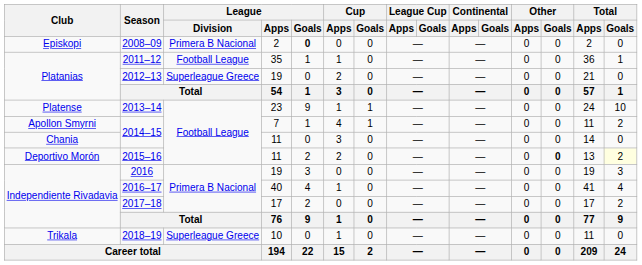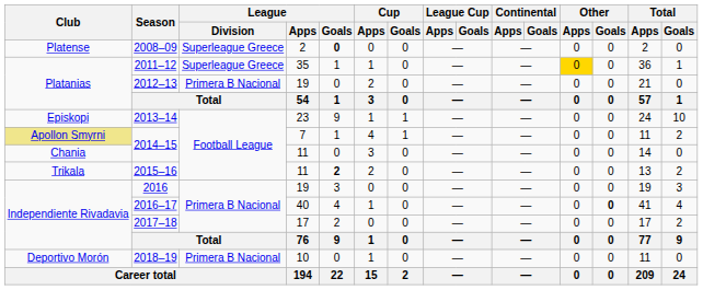 <table class="wikitable" style="text-align:center">
 <tr>
 <th rowspan="2">Club</th>
 <th rowspan="2">Season</th>
 <th colspan="3">League</th>
 <th colspan="2">Cup</th>
 <th colspan="2">League Cup</th>
 <th colspan="2">Continental</th>
 <th colspan="2">Other</th>
 <th colspan="2">Total</th>
 </tr>
 <tr>
 <th>Division</th>
 <th>Apps</th>
 <th>Goals</th>
 <th>Apps</th>
 <th>Goals</th>
 <th>Apps</th>
 <th>Goals</th>
 <th>Apps</th>
 <th>Goals</th>
 <th>Apps</th>
 <th>Goals</th>
 <th>Apps</th>
 <th>Goals</th>
 </tr>
 <tr>
-<td rowspan="1"><a href='#'>Episkopi</a></td>
+<td rowspan="1"><a href='#'>Platense</a></td>
 <td><a href='#'>2008–09</a></td>
-<td rowspan="1"><a href='#'>Primera B Nacional</a></td>
+<td rowspan="1"><a href='#'>Superleague Greece</a></td>
 <td>2</td>
 <td><strong>0</strong></td>
 <td>0</td>
 <td>0</td>
 <td colspan="2">—</td>
 <td colspan="2">—</td>
 <td>0</td>
 <td>0</td>
 <td>2</td>
 <td>0</td>
 </tr>
 <tr>
 <td rowspan="3"><a href='#'>Platanias</a></td>
 <td><a href='#'>2011–12</a></td>
-<td rowspan="1"><a href='#'>Football League</a></td>
+<td rowspan="1"><a href='#'>Superleague Greece</a></td>
 <td>35</td>
 <td>1</td>
 <td>1</td>
 <td>0</td>
 <td colspan="2">—</td>
 <td colspan="2">—</td>
-<td>0</td>
+<td style="background: gold;">0</td>
 <td>0</td>
 <td>36</td>
 <td>1</td>
 </tr>
 <tr>
 <td><a href='#'>2012–13</a></td>
-<td rowspan="1"><a href='#'>Superleague Greece</a></td>
+<td rowspan="1"><a href='#'>Primera B Nacional</a></td>
 <td>19</td>
 <td>0</td>
 <td>2</td>
 <td>0</td>
 <td colspan="2">—</td>
 <td colspan="2">—</td>
 <td>0</td>
 <td>0</td>
 <td>21</td>
 <td>0</td>
 </tr>
 <tr>
 <th colspan="2">Total</th>
 <th>54</th>
 <th>1</th>
 <th>3</th>
 <th>0</th>
 <th colspan="2">—</th>
 <th colspan="2">—</th>
 <th>0</th>
 <th>0</th>
 <th>57</th>
 <th>1</th>
 </tr>
 <tr>
-<td rowspan="1"><a href='#'>Platense</a></td>
+<td rowspan="1"><a href='#'>Episkopi</a></td>
 <td><a href='#'>2013–14</a></td>
 <td rowspan="4"><a href='#'>Football League</a></td>
 <td>23</td>
 <td>9</td>
 <td>1</td>
 <td>1</td>
 <td colspan="2">—</td>
 <td colspan="2">—</td>
 <td>0</td>
 <td>0</td>
 <td>24</td>
 <td>10</td>
 </tr>
 <tr>
-<td rowspan="1"><a href='#'>Apollon Smyrni</a></td>
+<td rowspan="1" style="background: khaki;"><a href='#'>Apollon Smyrni</a></td>
 <td rowspan="2"><a href='#'>2014–15</a></td>
 <td>7</td>
 <td>1</td>
 <td>4</td>
 <td>1</td>
 <td colspan="2">—</td>
 <td colspan="2">—</td>
 <td>0</td>
 <td>0</td>
 <td>11</td>
 <td>2</td>
 </tr>
 <tr>
 <td rowspan="1"><a href='#'>Chania</a></td>
 <td>11</td>
 <td>0</td>
 <td>3</td>
 <td>0</td>
 <td colspan="2">—</td>
 <td colspan="2">—</td>
 <td>0</td>
 <td>0</td>
 <td>14</td>
 <td>0</td>
 </tr>
 <tr>
-<td rowspan="1"><a href='#'>Deportivo Morón</a></td>
+<td rowspan="1"><a href='#'>Trikala</a></td>
 <td><a href='#'>2015–16</a></td>
 <td>11</td>
-<td>2</td>
+<td><strong>2</strong></td>
 <td>2</td>
 <td>0</td>
 <td colspan="2">—</td>
 <td colspan="2">—</td>
 <td>0</td>
-<td><strong>0</strong></td>
+<td>0</td>
 <td>13</td>
-<td style="background: lightyellow;">2</td>
+<td>2</td>
 </tr>
 <tr>
 <td rowspan="4"><a href='#'>Independiente Rivadavia</a></td>
 <td><a href='#'>2016</a></td>
 <td rowspan="3"><a href='#'>Primera B Nacional</a></td>
 <td>19</td>
 <td>3</td>
 <td>0</td>
 <td>0</td>
 <td colspan="2">—</td>
 <td colspan="2">—</td>
 <td>0</td>
 <td>0</td>
 <td>19</td>
 <td>3</td>
 </tr>
 <tr>
 <td><a href='#'>2016–17</a></td>
 <td>40</td>
 <td>4</td>
 <td>1</td>
 <td>0</td>
 <td colspan="2">—</td>
 <td colspan="2">—</td>
 <td>0</td>
-<td>0</td>
+<td><strong>0</strong></td>
 <td>41</td>
 <td>4</td>
 </tr>
 <tr>
 <td><a href='#'>2017–18</a></td>
 <td>17</td>
 <td>2</td>
 <td>0</td>
 <td>0</td>
 <td colspan="2">—</td>
 <td colspan="2">—</td>
 <td>0</td>
 <td>0</td>
 <td>17</td>
 <td>2</td>
 </tr>
 <tr>
 <th colspan="2">Total</th>
 <th>76</th>
 <th>9</th>
 <th>1</th>
 <th>0</th>
 <th colspan="2">—</th>
 <th colspan="2">—</th>
 <th>0</th>
 <th>0</th>
 <th>77</th>
 <th>9</th>
 </tr>
 <tr>
-<td rowspan="1"><a href='#'>Trikala</a></td>
+<td rowspan="1"><a href='#'>Deportivo Morón</a></td>
 <td><a href='#'>2018–19</a></td>
-<td rowspan="1"><a href='#'>Superleague Greece</a></td>
+<td rowspan="1"><a href='#'>Primera B Nacional</a></td>
 <td>10</td>
 <td>0</td>
 <td>1</td>
 <td>0</td>
 <td colspan="2">—</td>
 <td colspan="2">—</td>
 <td>0</td>
 <td>0</td>
 <td>11</td>
 <td>0</td>
 </tr>
 <tr>
 <th colspan="3">Career total</th>
 <th>194</th>
 <th>22</th>
 <th>15</th>
 <th>2</th>
 <th colspan="2">—</th>
 <th colspan="2">—</th>
 <th>0</th>
 <th>0</th>
 <th>209</th>
 <th>24</th>
 </tr>
 </table>
